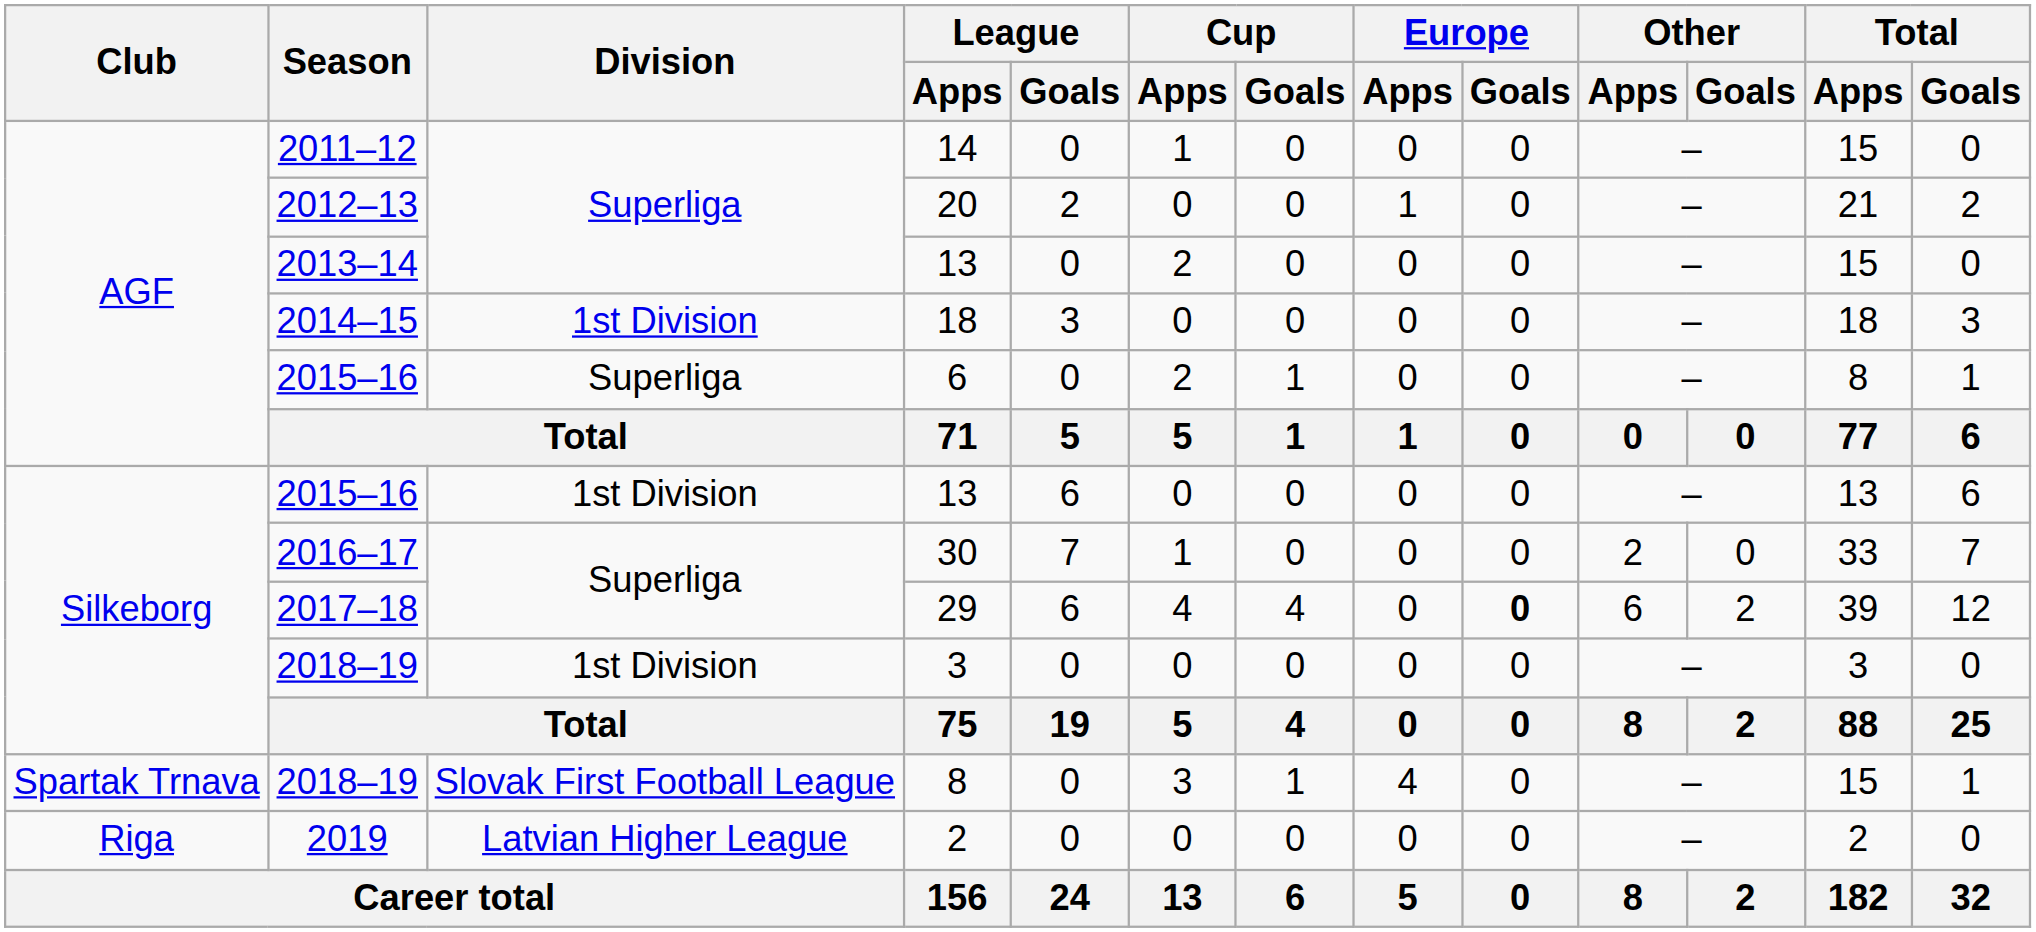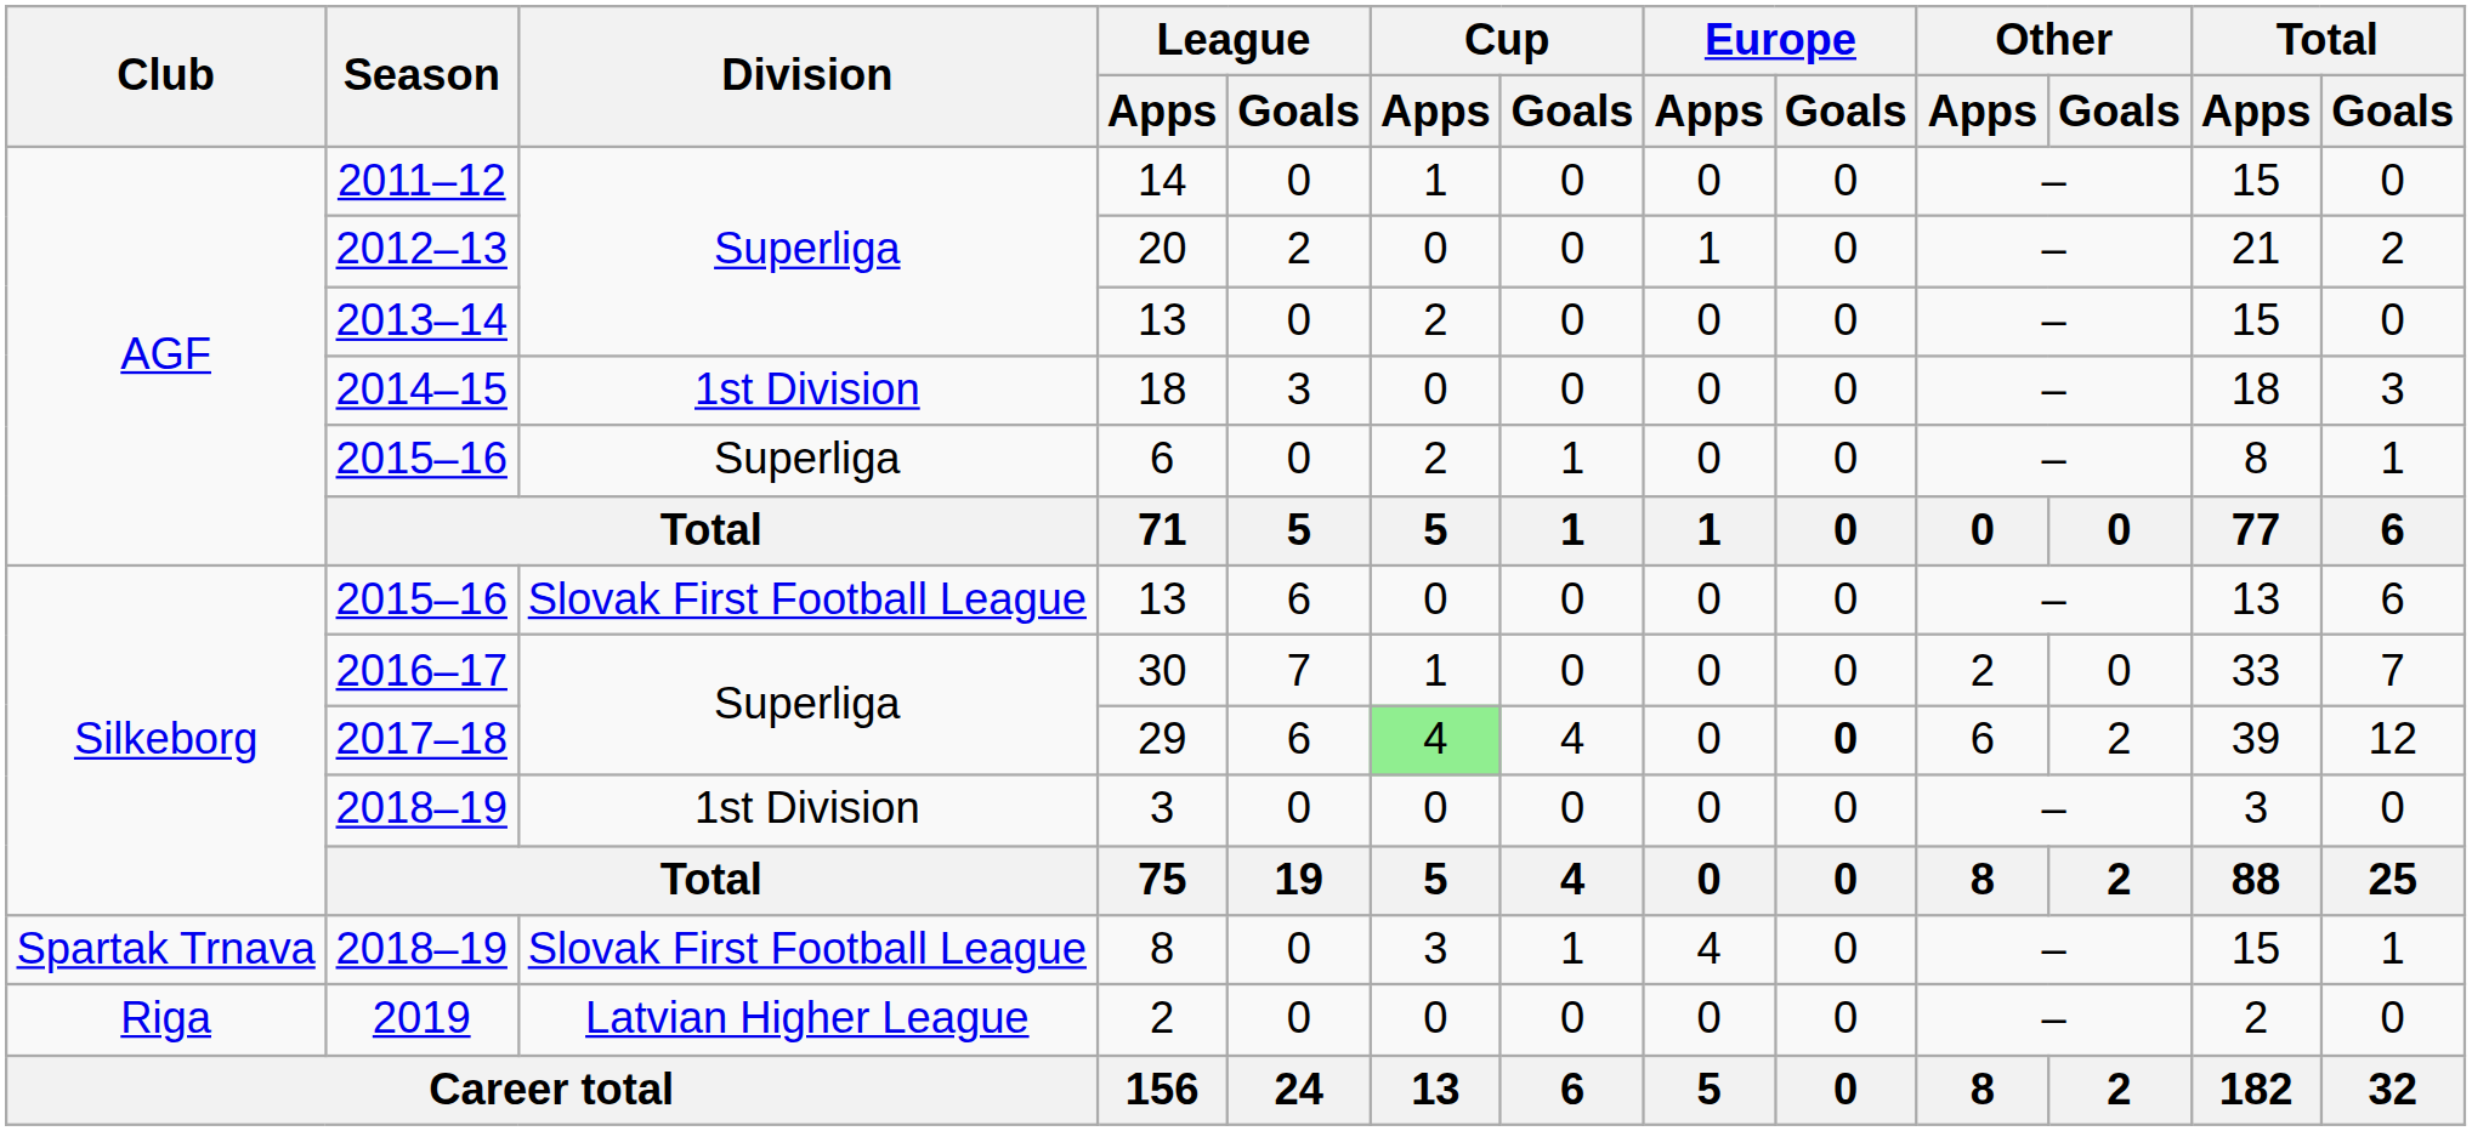 <table class="wikitable" style="text-align: center">
 <tr>
 <th rowspan="2">Club</th>
 <th rowspan="2">Season</th>
 <th rowspan="2">Division</th>
 <th colspan="2">League</th>
 <th colspan="2">Cup</th>
 <th colspan="2"><a href='#'>Europe</a></th>
 <th colspan="2">Other</th>
 <th colspan="2">Total</th>
 </tr>
 <tr>
 <th>Apps</th>
 <th>Goals</th>
 <th>Apps</th>
 <th>Goals</th>
 <th>Apps</th>
 <th>Goals</th>
 <th>Apps</th>
 <th>Goals</th>
 <th>Apps</th>
 <th>Goals</th>
 </tr>
 <tr>
 <td rowspan="6"><a href='#'>AGF</a></td>
 <td><a href='#'>2011–12</a></td>
 <td rowspan="3"><a href='#'>Superliga</a></td>
 <td>14</td>
 <td>0</td>
 <td>1</td>
 <td>0</td>
 <td>0</td>
 <td>0</td>
 <td colspan="2">–</td>
 <td>15</td>
 <td>0</td>
 </tr>
 <tr>
 <td><a href='#'>2012–13</a></td>
 <td>20</td>
 <td>2</td>
 <td>0</td>
 <td>0</td>
 <td>1</td>
 <td>0</td>
 <td colspan="2">–</td>
 <td>21</td>
 <td>2</td>
 </tr>
 <tr>
 <td><a href='#'>2013–14</a></td>
 <td>13</td>
 <td>0</td>
 <td>2</td>
 <td>0</td>
 <td>0</td>
 <td>0</td>
 <td colspan="2">–</td>
 <td>15</td>
 <td>0</td>
 </tr>
 <tr>
 <td><a href='#'>2014–15</a></td>
 <td rowspan="1"><a href='#'>1st Division</a></td>
 <td>18</td>
 <td>3</td>
 <td>0</td>
 <td>0</td>
 <td>0</td>
 <td>0</td>
 <td colspan="2">–</td>
 <td>18</td>
 <td>3</td>
 </tr>
 <tr>
 <td><a href='#'>2015–16</a></td>
 <td rowspan="1">Superliga</td>
 <td>6</td>
 <td>0</td>
 <td>2</td>
 <td>1</td>
 <td>0</td>
 <td>0</td>
 <td colspan="2">–</td>
 <td>8</td>
 <td>1</td>
 </tr>
 <tr>
 <th colspan="2">Total</th>
 <th>71</th>
 <th>5</th>
 <th>5</th>
 <th>1</th>
 <th>1</th>
 <th>0</th>
 <th>0</th>
 <th>0</th>
 <th>77</th>
 <th>6</th>
 </tr>
 <tr>
 <td rowspan="5"><a href='#'>Silkeborg</a></td>
 <td><a href='#'>2015–16</a></td>
-<td rowspan="1">1st Division</td>
+<td rowspan="1"><a href='#'>Slovak First Football League</a></td>
 <td>13</td>
 <td>6</td>
 <td>0</td>
 <td>0</td>
 <td>0</td>
 <td>0</td>
 <td colspan="2">–</td>
 <td>13</td>
 <td>6</td>
 </tr>
 <tr>
 <td><a href='#'>2016–17</a></td>
 <td rowspan="2">Superliga</td>
 <td>30</td>
 <td>7</td>
 <td>1</td>
 <td>0</td>
 <td>0</td>
 <td>0</td>
 <td>2</td>
 <td>0</td>
 <td>33</td>
 <td>7</td>
 </tr>
 <tr>
 <td><a href='#'>2017–18</a></td>
 <td>29</td>
 <td>6</td>
-<td>4</td>
+<td style="background: lightgreen;">4</td>
 <td>4</td>
 <td>0</td>
 <td><strong>0</strong></td>
 <td>6</td>
 <td>2</td>
 <td>39</td>
 <td>12</td>
 </tr>
 <tr>
 <td><a href='#'>2018–19</a></td>
 <td rowspan="1">1st Division</td>
 <td>3</td>
 <td>0</td>
 <td>0</td>
 <td>0</td>
 <td>0</td>
 <td>0</td>
 <td colspan="2">–</td>
 <td>3</td>
 <td>0</td>
 </tr>
 <tr>
 <th colspan="2">Total</th>
 <th>75</th>
 <th>19</th>
 <th>5</th>
 <th>4</th>
 <th>0</th>
 <th>0</th>
 <th>8</th>
 <th>2</th>
 <th>88</th>
 <th>25</th>
 </tr>
 <tr>
 <td rowspan="1"><a href='#'>Spartak Trnava</a></td>
 <td><a href='#'>2018–19</a></td>
 <td rowspan="1"><a href='#'>Slovak First Football League</a></td>
 <td>8</td>
 <td>0</td>
 <td>3</td>
 <td>1</td>
 <td>4</td>
 <td>0</td>
 <td colspan="2">–</td>
 <td>15</td>
 <td>1</td>
 </tr>
 <tr>
 <td rowspan="1"><a href='#'>Riga</a></td>
 <td><a href='#'>2019</a></td>
 <td rowspan="1"><a href='#'>Latvian Higher League</a></td>
 <td>2</td>
 <td>0</td>
 <td>0</td>
 <td>0</td>
 <td>0</td>
 <td>0</td>
 <td colspan="2">–</td>
 <td>2</td>
 <td>0</td>
 </tr>
 <tr>
 <th colspan="3">Career total</th>
 <th>156</th>
 <th>24</th>
 <th>13</th>
 <th>6</th>
 <th>5</th>
 <th>0</th>
 <th>8</th>
 <th>2</th>
 <th>182</th>
 <th>32</th>
 </tr>
 </table>
